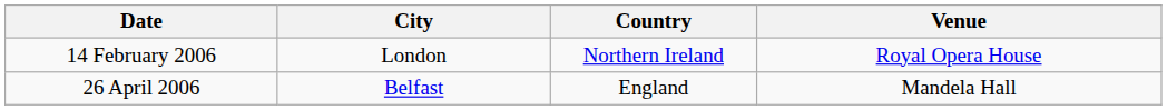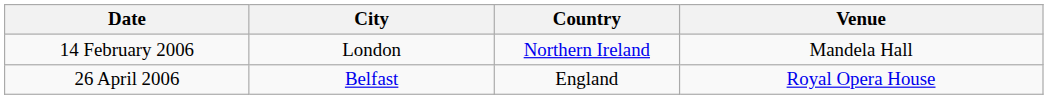 <table class="wikitable" style="text-align:center;">
 <tr>
 <th width="200">Date</th>
 <th width="200">City</th>
 <th width="150">Country</th>
 <th width="300">Venue</th>
 </tr>
 <tr>
 <td>14 February 2006</td>
 <td>London</td>
 <td><a href='#'>Northern Ireland</a></td>
-<td><a href='#'>Royal Opera House</a></td>
+<td>Mandela Hall</td>
 </tr>
 <tr>
 <td>26 April 2006</td>
 <td><a href='#'>Belfast</a></td>
 <td>England</td>
-<td>Mandela Hall</td>
+<td><a href='#'>Royal Opera House</a></td>
 </tr>
 </table>
